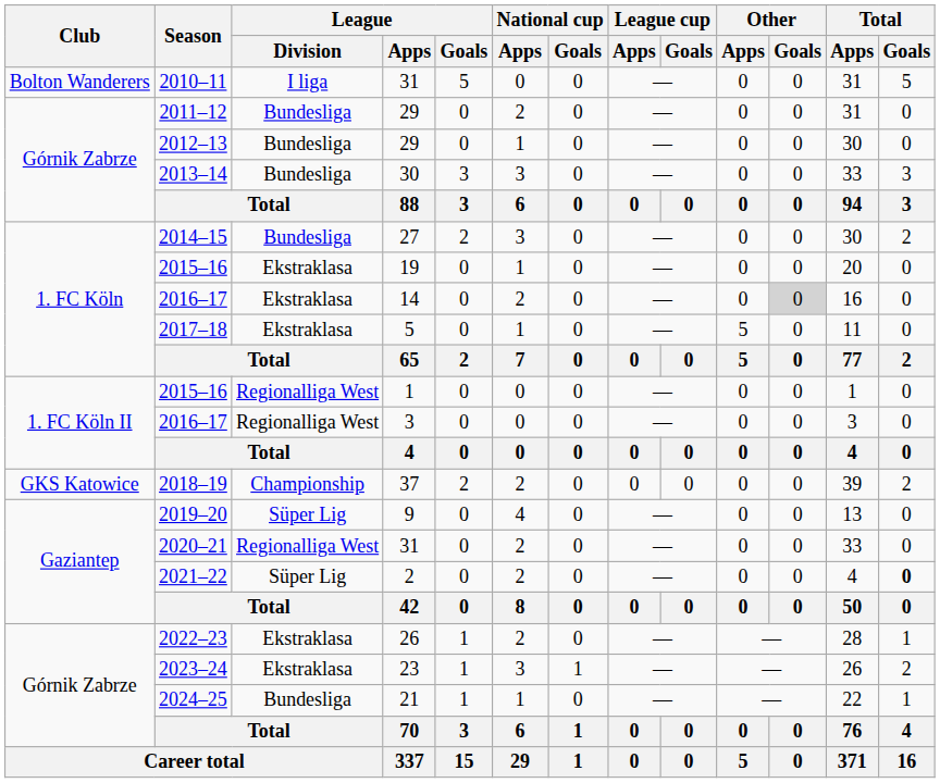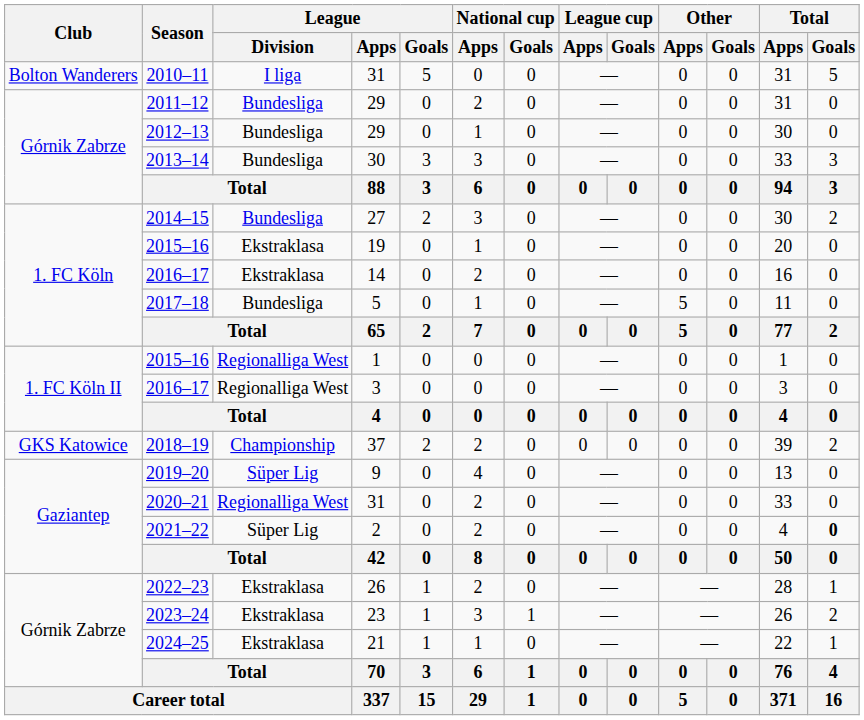 <table class="wikitable" style="text-align: center;">
 <tr>
 <th rowspan="2">Club</th>
 <th rowspan="2">Season</th>
 <th colspan="3">League</th>
 <th colspan="2">National cup</th>
 <th colspan="2">League cup</th>
 <th colspan="2">Other</th>
 <th colspan="2">Total</th>
 </tr>
 <tr>
 <th>Division</th>
 <th>Apps</th>
 <th>Goals</th>
 <th>Apps</th>
 <th>Goals</th>
 <th>Apps</th>
 <th>Goals</th>
 <th>Apps</th>
 <th>Goals</th>
 <th>Apps</th>
 <th>Goals</th>
 </tr>
 <tr>
 <td><a href='#'>Bolton Wanderers</a></td>
 <td><a href='#'>2010–11</a></td>
 <td><a href='#'>I liga</a></td>
 <td>31</td>
 <td>5</td>
 <td>0</td>
 <td>0</td>
 <td colspan="2">—</td>
 <td>0</td>
 <td>0</td>
 <td>31</td>
 <td>5</td>
 </tr>
 <tr>
 <td rowspan=4><a href='#'>Górnik Zabrze</a></td>
 <td><a href='#'>2011–12</a></td>
 <td><a href='#'>Bundesliga</a></td>
 <td>29</td>
 <td>0</td>
 <td>2</td>
 <td>0</td>
 <td colspan="2">—</td>
 <td>0</td>
 <td>0</td>
 <td>31</td>
 <td>0</td>
 </tr>
 <tr>
 <td><a href='#'>2012–13</a></td>
 <td>Bundesliga</td>
 <td>29</td>
 <td>0</td>
 <td>1</td>
 <td>0</td>
 <td colspan="2">—</td>
 <td>0</td>
 <td>0</td>
 <td>30</td>
 <td>0</td>
 </tr>
 <tr>
 <td><a href='#'>2013–14</a></td>
 <td>Bundesliga</td>
 <td>30</td>
 <td>3</td>
 <td>3</td>
 <td>0</td>
 <td colspan="2">—</td>
 <td>0</td>
 <td>0</td>
 <td>33</td>
 <td>3</td>
 </tr>
 <tr>
 <th colspan=2>Total</th>
 <th>88</th>
 <th>3</th>
 <th>6</th>
 <th>0</th>
 <th>0</th>
 <th>0</th>
 <th>0</th>
 <th>0</th>
 <th>94</th>
 <th>3</th>
 </tr>
 <tr>
 <td rowspan=5><a href='#'>1. FC Köln</a></td>
 <td><a href='#'>2014–15</a></td>
 <td><a href='#'>Bundesliga</a></td>
 <td>27</td>
 <td>2</td>
 <td>3</td>
 <td>0</td>
 <td colspan="2">—</td>
 <td>0</td>
 <td>0</td>
 <td>30</td>
 <td>2</td>
 </tr>
 <tr>
 <td><a href='#'>2015–16</a></td>
 <td>Ekstraklasa</td>
 <td>19</td>
 <td>0</td>
 <td>1</td>
 <td>0</td>
 <td colspan="2">—</td>
 <td>0</td>
 <td>0</td>
 <td>20</td>
 <td>0</td>
 </tr>
 <tr>
 <td><a href='#'>2016–17</a></td>
 <td>Ekstraklasa</td>
 <td>14</td>
 <td>0</td>
 <td>2</td>
 <td>0</td>
 <td colspan="2">—</td>
 <td>0</td>
-<td style="background: lightgrey;">0</td>
+<td>0</td>
 <td>16</td>
 <td>0</td>
 </tr>
 <tr>
 <td><a href='#'>2017–18</a></td>
-<td>Ekstraklasa</td>
+<td>Bundesliga</td>
 <td>5</td>
 <td>0</td>
 <td>1</td>
 <td>0</td>
 <td colspan="2">—</td>
 <td>5</td>
 <td>0</td>
 <td>11</td>
 <td>0</td>
 </tr>
 <tr>
 <th colspan=2>Total</th>
 <th>65</th>
 <th>2</th>
 <th>7</th>
 <th>0</th>
 <th>0</th>
 <th>0</th>
 <th>5</th>
 <th>0</th>
 <th>77</th>
 <th>2</th>
 </tr>
 <tr>
 <td rowspan=3><a href='#'>1. FC Köln II</a></td>
 <td><a href='#'>2015–16</a></td>
 <td><a href='#'>Regionalliga West</a></td>
 <td>1</td>
 <td>0</td>
 <td>0</td>
 <td>0</td>
 <td colspan="2">—</td>
 <td>0</td>
 <td>0</td>
 <td>1</td>
 <td>0</td>
 </tr>
 <tr>
 <td><a href='#'>2016–17</a></td>
 <td>Regionalliga West</td>
 <td>3</td>
 <td>0</td>
 <td>0</td>
 <td>0</td>
 <td colspan="2">—</td>
 <td>0</td>
 <td>0</td>
 <td>3</td>
 <td>0</td>
 </tr>
 <tr>
 <th colspan=2>Total</th>
 <th>4</th>
 <th>0</th>
 <th>0</th>
 <th>0</th>
 <th>0</th>
 <th>0</th>
 <th>0</th>
 <th>0</th>
 <th>4</th>
 <th>0</th>
 </tr>
 <tr>
 <td><a href='#'>GKS Katowice</a></td>
 <td><a href='#'>2018–19</a></td>
 <td><a href='#'>Championship</a></td>
 <td>37</td>
 <td>2</td>
 <td>2</td>
 <td>0</td>
 <td>0</td>
 <td>0</td>
 <td>0</td>
 <td>0</td>
 <td>39</td>
 <td>2</td>
 </tr>
 <tr>
 <td rowspan="4"><a href='#'>Gaziantep</a></td>
 <td><a href='#'>2019–20</a></td>
 <td><a href='#'>Süper Lig</a></td>
 <td>9</td>
 <td>0</td>
 <td>4</td>
 <td>0</td>
 <td colspan="2">—</td>
 <td>0</td>
 <td>0</td>
 <td>13</td>
 <td>0</td>
 </tr>
 <tr>
 <td><a href='#'>2020–21</a></td>
 <td><a href='#'>Regionalliga West</a></td>
 <td>31</td>
 <td>0</td>
 <td>2</td>
 <td>0</td>
 <td colspan="2">—</td>
 <td>0</td>
 <td>0</td>
 <td>33</td>
 <td>0</td>
 </tr>
 <tr>
 <td><a href='#'>2021–22</a></td>
 <td>Süper Lig</td>
 <td>2</td>
 <td>0</td>
 <td>2</td>
 <td>0</td>
 <td colspan="2">—</td>
 <td>0</td>
 <td>0</td>
 <td>4</td>
 <td><strong>0</strong></td>
 </tr>
 <tr>
 <th colspan="2">Total</th>
 <th>42</th>
 <th>0</th>
 <th>8</th>
 <th>0</th>
 <th>0</th>
 <th>0</th>
 <th>0</th>
 <th>0</th>
 <th>50</th>
 <th>0</th>
 </tr>
 <tr>
 <td rowspan="4">Górnik Zabrze</td>
 <td><a href='#'>2022–23</a></td>
 <td>Ekstraklasa</td>
 <td>26</td>
 <td>1</td>
 <td>2</td>
 <td>0</td>
 <td colspan="2">—</td>
 <td colspan="2">—</td>
 <td>28</td>
 <td>1</td>
 </tr>
 <tr>
 <td><a href='#'>2023–24</a></td>
 <td>Ekstraklasa</td>
 <td>23</td>
 <td>1</td>
 <td>3</td>
 <td>1</td>
 <td colspan="2">—</td>
 <td colspan="2">—</td>
 <td>26</td>
 <td>2</td>
 </tr>
 <tr>
 <td><a href='#'>2024–25</a></td>
-<td>Bundesliga</td>
+<td>Ekstraklasa</td>
 <td>21</td>
 <td>1</td>
 <td>1</td>
 <td>0</td>
 <td colspan="2">—</td>
 <td colspan="2">—</td>
 <td>22</td>
 <td>1</td>
 </tr>
 <tr>
 <th colspan="2">Total</th>
 <th>70</th>
 <th>3</th>
 <th>6</th>
 <th>1</th>
 <th>0</th>
 <th>0</th>
 <th>0</th>
 <th>0</th>
 <th>76</th>
 <th>4</th>
 </tr>
 <tr>
 <th colspan="3">Career total</th>
 <th>337</th>
 <th>15</th>
 <th>29</th>
 <th>1</th>
 <th>0</th>
 <th>0</th>
 <th>5</th>
 <th>0</th>
 <th>371</th>
 <th>16</th>
 </tr>
 </table>
